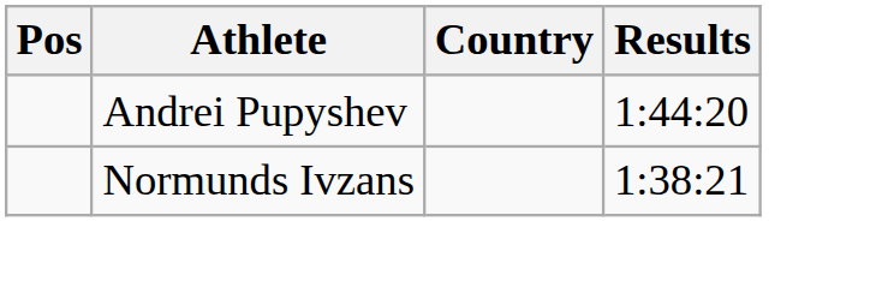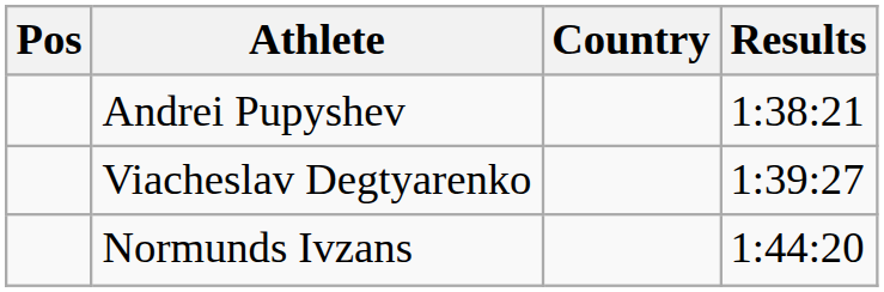 <table class="wikitable wikble">
 <tr>
 <th>Pos</th>
 <th>Athlete</th>
 <th>Country</th>
 <th>Results</th>
 </tr>
 <tr>
 <td align="center"></td>
 <td>Andrei Pupyshev</td>
 <td></td>
-<td>1:44:20</td>
+<td>1:38:21</td>
+</tr>
+<tr>
+<td align="center"></td>
+<td>Viacheslav Degtyarenko</td>
+<td></td>
+<td>1:39:27</td>
 </tr>
 <tr>
 <td align="center"></td>
 <td>Normunds Ivzans</td>
 <td></td>
-<td>1:38:21</td>
+<td>1:44:20</td>
 </tr>
 </table>
